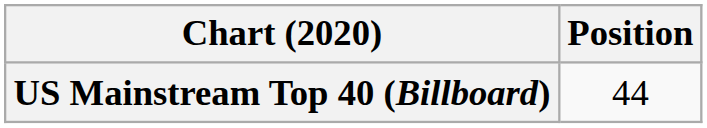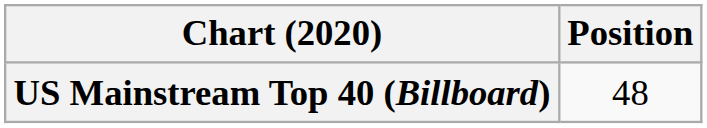 <table class="wikitable plainrowheaders" style="text-align:center">
 <tr>
 <th scope="col">Chart (2020)</th>
 <th scope="col">Position</th>
 </tr>
 <tr>
 <th scope="row">US Mainstream Top 40 (<em>Billboard</em>)</th>
-<td>44</td>
+<td>48</td>
 </tr>
 </table>
